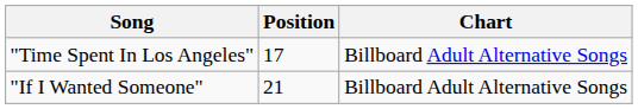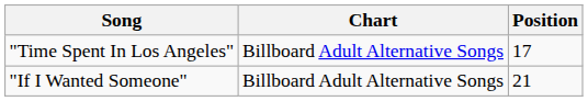 <table class="wikitable">
 <tr>
 <th align="left">Song</th>
+<th align="left">Chart</th>
 <th align="left">Position</th>
-<th align="left">Chart</th>
 </tr>
 <tr>
 <td align="left">"Time Spent In Los Angeles"</td>
+<td align="left">Billboard <a href='#'>Adult Alternative Songs</a></td>
 <td align="left">17</td>
-<td align="left">Billboard <a href='#'>Adult Alternative Songs</a></td>
 </tr>
 <tr>
 <td align="left">"If I Wanted Someone"</td>
+<td align="left">Billboard Adult Alternative Songs</td>
 <td align="left">21</td>
-<td align="left">Billboard Adult Alternative Songs</td>
 </tr>
 </table>
